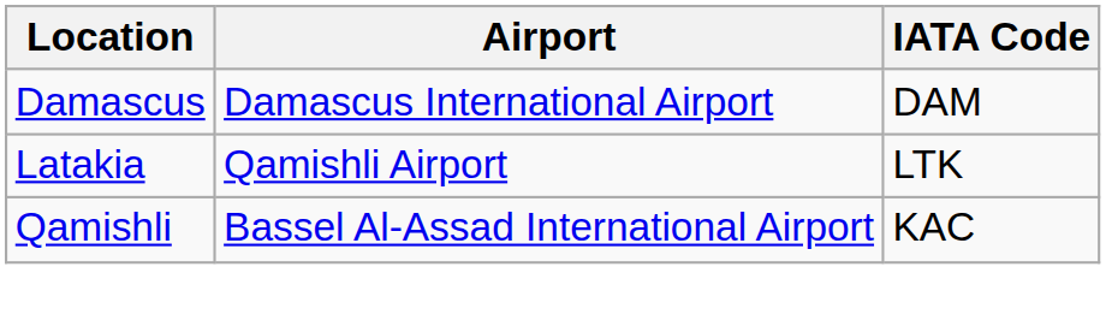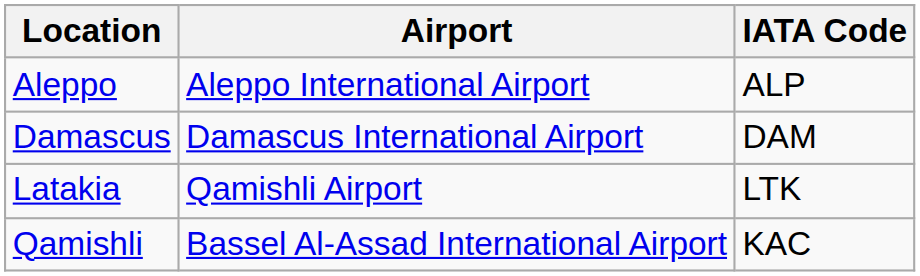 <table class="wikitable">
 <tr>
 <th>Location</th>
 <th>Airport</th>
 <th>IATA Code</th>
+</tr>
+<tr>
+<td><a href='#'>Aleppo</a></td>
+<td><a href='#'>Aleppo International Airport</a></td>
+<td>ALP</td>
 </tr>
 <tr>
 <td><a href='#'>Damascus</a></td>
 <td><a href='#'>Damascus International Airport</a></td>
 <td>DAM</td>
 </tr>
 <tr>
 <td><a href='#'>Latakia</a></td>
 <td><a href='#'>Qamishli Airport</a></td>
 <td>LTK</td>
 </tr>
 <tr>
 <td><a href='#'>Qamishli</a></td>
 <td><a href='#'>Bassel Al-Assad International Airport</a></td>
 <td>KAC</td>
 </tr>
 </table>
